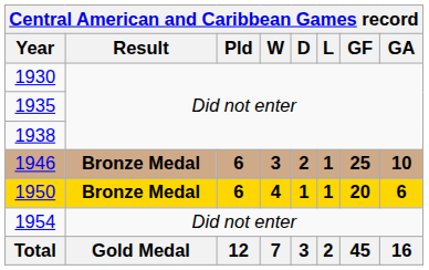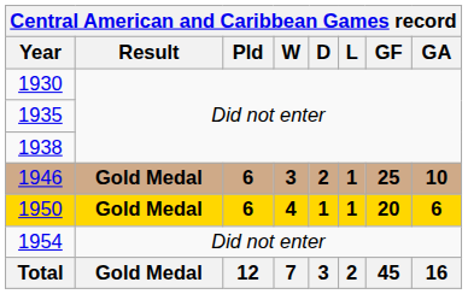 <table class="wikitable" style="text-align: center;">
 <tr>
 <th colspan=9><a href='#'>Central American and Caribbean Games</a> record</th>
 </tr>
 <tr>
 <th>Year</th>
 <th>Result</th>
 <th>Pld</th>
 <th>W</th>
 <th>D</th>
 <th>L</th>
 <th>GF</th>
 <th>GA</th>
 </tr>
 <tr>
 <td> <a href='#'>1930</a></td>
 <td colspan=8 rowspan=3><em>Did not enter</em></td>
 </tr>
 <tr>
 <td> <a href='#'>1935</a></td>
 </tr>
 <tr>
 <td> <a href='#'>1938</a></td>
 </tr>
 <tr bgcolor=#cfaa88>
 <td> <a href='#'>1946</a></td>
-<td><strong>Bronze Medal</strong></td>
+<td><strong>Gold Medal</strong></td>
 <td><strong>6</strong></td>
 <td><strong>3</strong></td>
 <td><strong>2</strong></td>
 <td><strong>1</strong></td>
 <td><strong>25</strong></td>
 <td><strong>10</strong></td>
 </tr>
 <tr bgcolor=gold>
 <td> <a href='#'>1950</a></td>
-<td><strong>Bronze Medal</strong></td>
+<td><strong>Gold Medal</strong></td>
 <td><strong>6</strong></td>
 <td><strong>4</strong></td>
 <td><strong>1</strong></td>
 <td><strong>1</strong></td>
 <td><strong>20</strong></td>
 <td><strong>6</strong></td>
 </tr>
 <tr>
 <td> <a href='#'>1954</a></td>
 <td colspan=8><em>Did not enter</em></td>
 </tr>
 <tr>
 <th>Total</th>
 <th>Gold Medal</th>
 <th>12</th>
 <th>7</th>
 <th>3</th>
 <th>2</th>
 <th>45</th>
 <th>16</th>
 </tr>
 </table>
